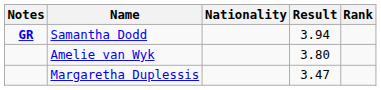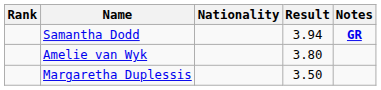 <table class="wikitable sortable" style="text-align:center">
 <tr>
-<th>Notes</th>
+<th>Rank</th>
 <th>Name</th>
 <th>Nationality</th>
 <th>Result</th>
-<th>Rank</th>
+<th>Notes</th>
 </tr>
 <tr>
-<td><strong><a href='#'>GR</a></strong></td>
+<td></td>
 <td align=left><a href='#'>Samantha Dodd</a></td>
 <td align=left></td>
 <td>3.94</td>
-<td></td>
+<td><strong><a href='#'>GR</a></strong></td>
 </tr>
 <tr>
 <td></td>
 <td align=left><a href='#'>Amelie van Wyk</a></td>
 <td align=left></td>
 <td>3.80</td>
 <td></td>
 </tr>
 <tr>
 <td></td>
 <td align=left><a href='#'>Margaretha Duplessis</a></td>
 <td align=left></td>
-<td>3.47</td>
+<td>3.50</td>
 <td></td>
 </tr>
 </table>
